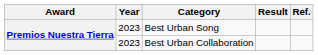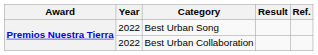 <table class="wikitable sortable plainrowheaders">
 <tr>
 <th>Award</th>
 <th>Year</th>
 <th>Category</th>
 <th>Result</th>
 <th>Ref.</th>
 </tr>
 <tr>
 <th rowspan="2" scope="row"><a href='#'>Premios Nuestra Tierra</a></th>
-<td>2023</td>
+<td>2022</td>
 <td>Best Urban Song</td>
 <td></td>
 <td></td>
 </tr>
 <tr>
-<td>2023</td>
+<td>2022</td>
 <td>Best Urban Collaboration</td>
 <td></td>
 <td></td>
 </tr>
 </table>
